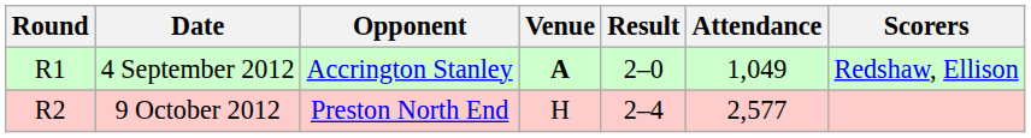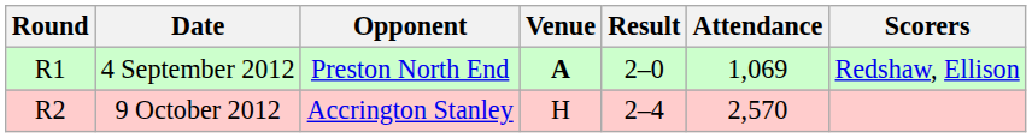 <table class= "wikitable " style="font-size:100%; text-align:center">
 <tr>
 <th>Round</th>
 <th>Date</th>
 <th>Opponent</th>
 <th>Venue</th>
 <th>Result</th>
 <th>Attendance</th>
 <th>Scorers</th>
 </tr>
 <tr style="background: #CCFFCC;">
 <td>R1</td>
 <td>4 September 2012</td>
-<td><a href='#'>Accrington Stanley</a></td>
+<td><a href='#'>Preston North End</a></td>
 <td><strong>A</strong></td>
 <td>2–0</td>
-<td>1,049</td>
+<td>1,069</td>
 <td><a href='#'>Redshaw</a>, <a href='#'>Ellison</a></td>
 </tr>
 <tr style="background: #FFCCCC;">
 <td>R2</td>
 <td>9 October 2012</td>
-<td><a href='#'>Preston North End</a></td>
+<td><a href='#'>Accrington Stanley</a></td>
 <td>H</td>
 <td>2–4</td>
-<td>2,577</td>
+<td>2,570</td>
 <td></td>
 </tr>
 </table>
